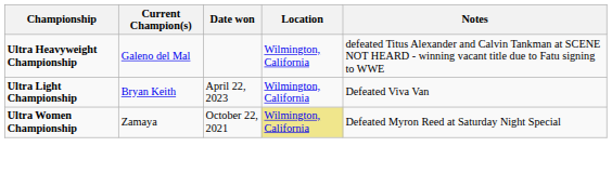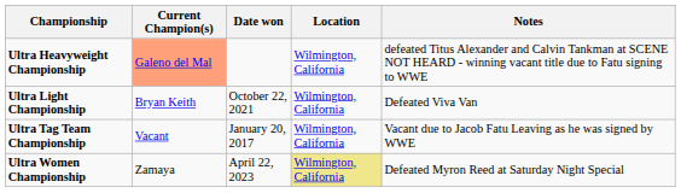 <table class="wikitable">
 <tr>
 <th>Championship</th>
 <th>Current Champion(s)</th>
 <th>Date won</th>
 <th>Location</th>
 <th>Notes</th>
 </tr>
 <tr>
 <td><strong>Ultra Heavyweight Championship</strong></td>
-<td><a href='#'>Galeno del Mal</a></td>
+<td style="background: lightsalmon;"><a href='#'>Galeno del Mal</a></td>
 <td></td>
 <td><a href='#'>Wilmington, California</a></td>
 <td>defeated Titus Alexander and Calvin Tankman at SCENE  NOT HEARD - winning vacant title due to Fatu signing to WWE</td>
 </tr>
 <tr>
 <td><strong>Ultra Light Championship</strong></td>
 <td><a href='#'>Bryan Keith</a></td>
-<td>April 22, 2023</td>
+<td>October 22, 2021</td>
 <td><a href='#'>Wilmington, California</a></td>
 <td>Defeated Viva Van</td>
 </tr>
 <tr>
+<td><strong>Ultra Tag Team Championship</strong></td>
+<td><a href='#'>Vacant</a></td>
+<td>January 20, 2017</td>
+<td><a href='#'>Wilmington, California</a></td>
+<td>Vacant due to Jacob Fatu Leaving as he was signed by WWE</td>
+</tr>
+<tr>
 <td><strong>Ultra Women Championship</strong></td>
 <td>Zamaya</td>
-<td>October 22, 2021</td>
+<td>April 22, 2023</td>
 <td style="background: khaki;"><a href='#'>Wilmington, California</a></td>
 <td>Defeated Myron Reed at Saturday Night Special</td>
 </tr>
 </table>
